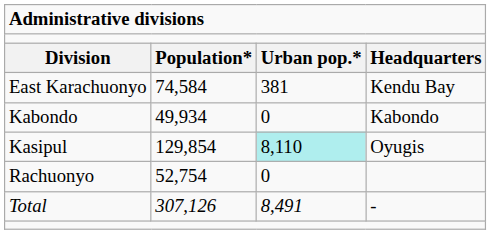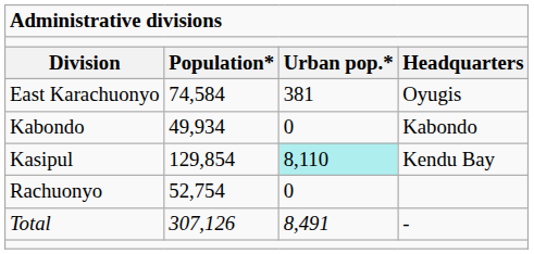 <table class="wikitable">
 <tr>
 <td colspan="4"><strong>Administrative divisions</strong></td>
 </tr>
 <tr>
 <td colspan="4"></td>
 </tr>
 <tr>
 <th>Division</th>
 <th>Population*</th>
 <th>Urban pop.*</th>
 <th>Headquarters</th>
 </tr>
 <tr>
 <td>East Karachuonyo</td>
 <td>74,584</td>
 <td>381</td>
-<td>Kendu Bay</td>
+<td>Oyugis</td>
 </tr>
 <tr>
 <td>Kabondo</td>
 <td>49,934</td>
 <td>0</td>
 <td>Kabondo</td>
 </tr>
 <tr>
 <td>Kasipul</td>
 <td>129,854</td>
 <td style="background: paleturquoise;">8,110</td>
-<td>Oyugis</td>
+<td>Kendu Bay</td>
 </tr>
 <tr>
 <td>Rachuonyo</td>
 <td>52,754</td>
 <td>0</td>
 <td></td>
 </tr>
 <tr>
 <td><em>Total</em></td>
 <td><em>307,126</em></td>
 <td><em>8,491</em></td>
 <td>-</td>
 </tr>
 <tr>
 <td colspan="4"></td>
 </tr>
 </table>
